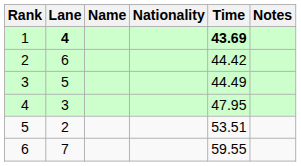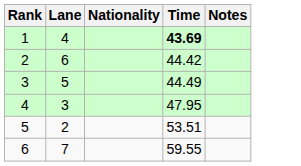 <table class="wikitable sortable" style="text-align:center">
 <tr>
 <th>Rank</th>
 <th>Lane</th>
-<th>Name</th>
 <th>Nationality</th>
 <th>Time</th>
 <th>Notes</th>
 </tr>
 <tr bgcolor=ccffcc>
 <td>1</td>
-<td><strong>4</strong></td>
-<td align=left></td>
+<td>4</td>
 <td align=left></td>
 <td><strong>43.69</strong></td>
 <td><strong></strong></td>
 </tr>
 <tr bgcolor=ccffcc>
 <td>2</td>
 <td>6</td>
 <td align=left></td>
-<td align=left></td>
 <td>44.42</td>
 <td><strong></strong></td>
 </tr>
 <tr bgcolor=ccffcc>
 <td>3</td>
 <td>5</td>
-<td align=left></td>
 <td align=left></td>
 <td>44.49</td>
 <td><strong></strong></td>
 </tr>
 <tr bgcolor=ccffcc>
 <td>4</td>
 <td>3</td>
 <td align=left></td>
-<td align=left></td>
 <td>47.95</td>
 <td><strong></strong></td>
 </tr>
 <tr>
 <td>5</td>
 <td>2</td>
-<td align=left></td>
 <td align=left></td>
 <td>53.51</td>
 <td></td>
 </tr>
 <tr>
 <td>6</td>
 <td>7</td>
 <td align=left></td>
-<td align=left></td>
 <td>59.55</td>
 <td></td>
 </tr>
 </table>
